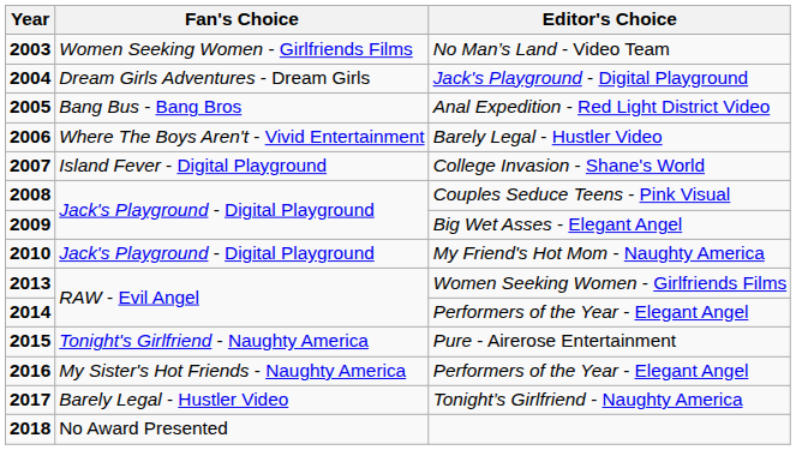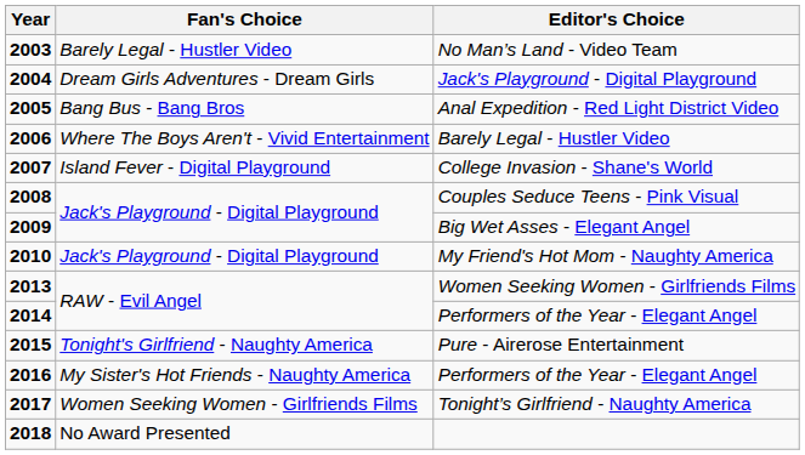 <table class="wikitable">
 <tr>
 <th>Year</th>
 <th>Fan's Choice</th>
 <th>Editor's Choice</th>
 </tr>
 <tr>
 <td><strong>2003</strong></td>
-<td><em>Women Seeking Women</em> - <a href='#'>Girlfriends Films</a></td>
+<td><em>Barely Legal</em> - <a href='#'>Hustler Video</a></td>
 <td><em>No Man’s Land</em> - Video Team</td>
 </tr>
 <tr>
 <td><strong>2004</strong></td>
 <td><em>Dream Girls Adventures</em> - Dream Girls</td>
 <td><em><a href='#'>Jack's Playground</a></em> - <a href='#'>Digital Playground</a></td>
 </tr>
 <tr>
 <td><strong>2005</strong></td>
 <td><em>Bang Bus</em> - <a href='#'>Bang Bros</a></td>
 <td><em>Anal Expedition</em> - <a href='#'>Red Light District Video</a></td>
 </tr>
 <tr>
 <td><strong>2006</strong></td>
 <td><em>Where The Boys Aren't</em> - <a href='#'>Vivid Entertainment</a></td>
 <td><em>Barely Legal</em> - <a href='#'>Hustler Video</a></td>
 </tr>
 <tr>
 <td><strong>2007</strong></td>
 <td><em>Island Fever</em> - <a href='#'>Digital Playground</a></td>
 <td><em>College Invasion</em> - <a href='#'>Shane's World</a></td>
 </tr>
 <tr>
 <td><strong>2008</strong></td>
 <td rowspan="2"><em><a href='#'>Jack's Playground</a></em> - <a href='#'>Digital Playground</a></td>
 <td><em>Couples Seduce Teens</em> - <a href='#'>Pink Visual</a></td>
 </tr>
 <tr>
 <td><strong>2009</strong></td>
 <td><em>Big Wet Asses</em> - <a href='#'>Elegant Angel</a></td>
 </tr>
 <tr>
 <td><strong>2010</strong></td>
 <td><em><a href='#'>Jack's Playground</a></em> - <a href='#'>Digital Playground</a></td>
 <td><em>My Friend's Hot Mom</em> - <a href='#'>Naughty America</a></td>
 </tr>
 <tr>
 <td><strong>2013</strong></td>
 <td rowspan="2"><em>RAW</em> - <a href='#'>Evil Angel</a></td>
 <td><em>Women Seeking Women</em> - <a href='#'>Girlfriends Films</a></td>
 </tr>
 <tr>
 <td><strong>2014</strong></td>
 <td><em>Performers of the Year</em> - <a href='#'>Elegant Angel</a></td>
 </tr>
 <tr>
 <td><strong>2015</strong></td>
 <td><em><a href='#'>Tonight's Girlfriend</a></em> - <a href='#'>Naughty America</a></td>
 <td><em>Pure</em> - Airerose Entertainment</td>
 </tr>
 <tr>
 <td><strong>2016</strong></td>
 <td><em>My Sister's Hot Friends</em> - <a href='#'>Naughty America</a></td>
 <td><em>Performers of the Year</em> - <a href='#'>Elegant Angel</a></td>
 </tr>
 <tr>
 <td><strong>2017</strong></td>
-<td><em>Barely Legal</em> - <a href='#'>Hustler Video</a></td>
+<td><em>Women Seeking Women</em> - <a href='#'>Girlfriends Films</a></td>
 <td><em>Tonight’s Girlfriend</em> - <a href='#'>Naughty America</a></td>
 </tr>
 <tr>
 <td><strong>2018</strong></td>
 <td>No Award Presented</td>
 <td></td>
 </tr>
 </table>
